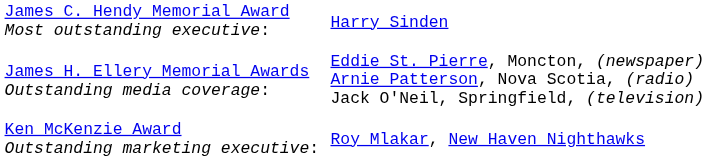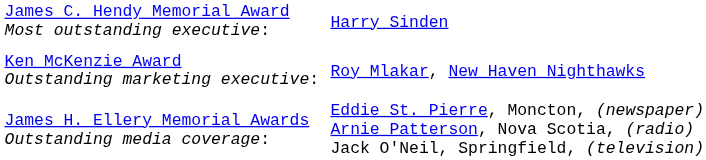 <table cellpadding="3" cellspacing="3">
 <tr>
 <td><a href='#'>James C. Hendy Memorial Award</a><br><em>Most outstanding executive</em>:</td>
 <td><a href='#'>Harry Sinden</a></td>
 </tr>
 <tr>
+<td><a href='#'>Ken McKenzie Award</a><br><em>Outstanding marketing executive</em>:</td>
+<td><a href='#'>Roy Mlakar</a>, <a href='#'>New Haven Nighthawks</a></td>
+</tr>
+<tr>
 <td><a href='#'>James H. Ellery Memorial Awards</a> <br><em>Outstanding media coverage</em>:</td>
 <td><a href='#'>Eddie St. Pierre</a>, Moncton, <em>(newspaper)</em><br><a href='#'>Arnie Patterson</a>, Nova Scotia, <em>(radio)</em><br>Jack O'Neil, Springfield, <em>(television)</em></td>
 </tr>
-<tr>
-<td><a href='#'>Ken McKenzie Award</a><br><em>Outstanding marketing executive</em>:</td>
-<td><a href='#'>Roy Mlakar</a>, <a href='#'>New Haven Nighthawks</a></td>
-</tr>
 </table>
